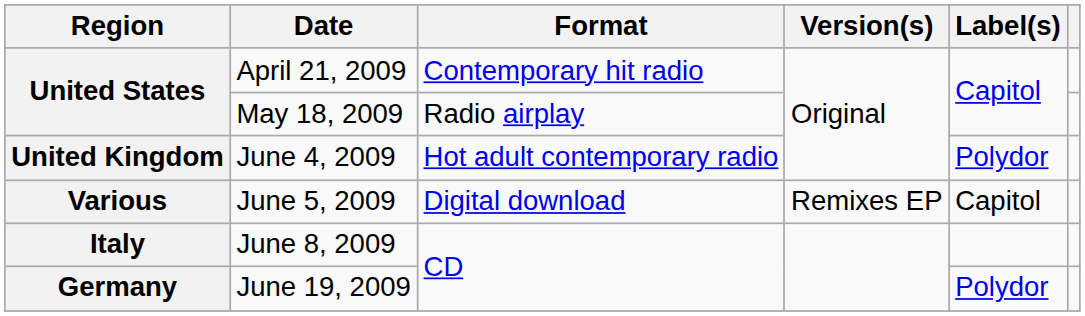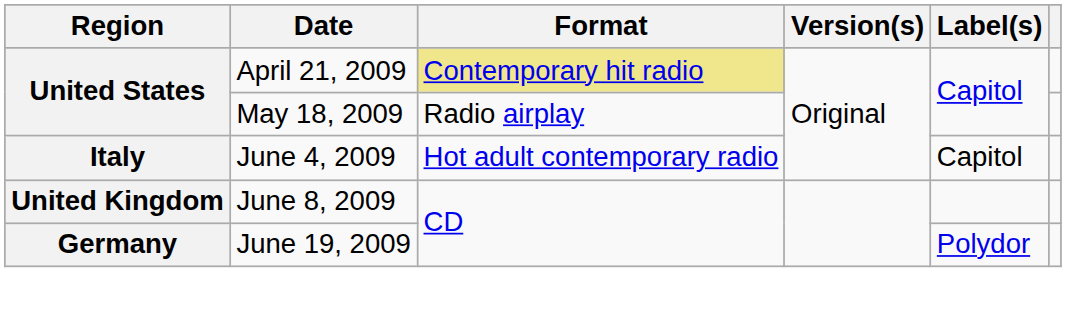 <table class="wikitable plainrowheaders">
 <tr>
 <th scope="col">Region</th>
 <th scope="col">Date</th>
 <th scope="col">Format</th>
 <th scope="col">Version(s)</th>
 <th scope="col">Label(s)</th>
 <th scope="col"></th>
 </tr>
 <tr>
 <th rowspan="2" scope="row">United States</th>
 <td>April 21, 2009</td>
-<td><a href='#'>Contemporary hit radio</a></td>
+<td style="background: khaki;"><a href='#'>Contemporary hit radio</a></td>
 <td rowspan="3">Original</td>
 <td rowspan="2"><a href='#'>Capitol</a></td>
 <td style="text-align:center;"></td>
 </tr>
 <tr>
 <td>May 18, 2009</td>
 <td>Radio <a href='#'>airplay</a></td>
 <td style="text-align:center;"></td>
 </tr>
 <tr>
-<th scope="row">United Kingdom</th>
+<th scope="row">Italy</th>
 <td>June 4, 2009</td>
 <td><a href='#'>Hot adult contemporary radio</a></td>
-<td><a href='#'>Polydor</a></td>
-<td style="text-align:center;"></td>
-</tr>
-<tr>
-<th scope="row">Various</th>
-<td>June 5, 2009</td>
-<td><a href='#'>Digital download</a></td>
-<td>Remixes EP</td>
 <td>Capitol</td>
 <td style="text-align:center;"></td>
 </tr>
 <tr>
-<th scope="row">Italy</th>
+<th scope="row">United Kingdom</th>
 <td>June 8, 2009</td>
 <td rowspan="2"><a href='#'>CD</a></td>
 <td rowspan="2"></td>
 <td></td>
 <td style="text-align:center;"></td>
 </tr>
 <tr>
 <th scope="row">Germany</th>
 <td>June 19, 2009</td>
 <td><a href='#'>Polydor</a></td>
 <td style="text-align:center;"></td>
 </tr>
 </table>
